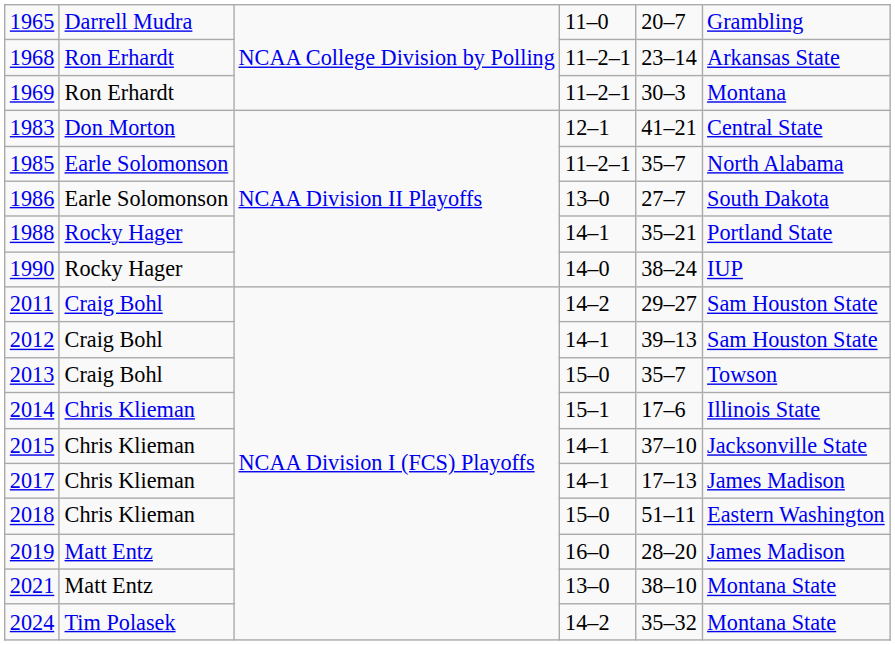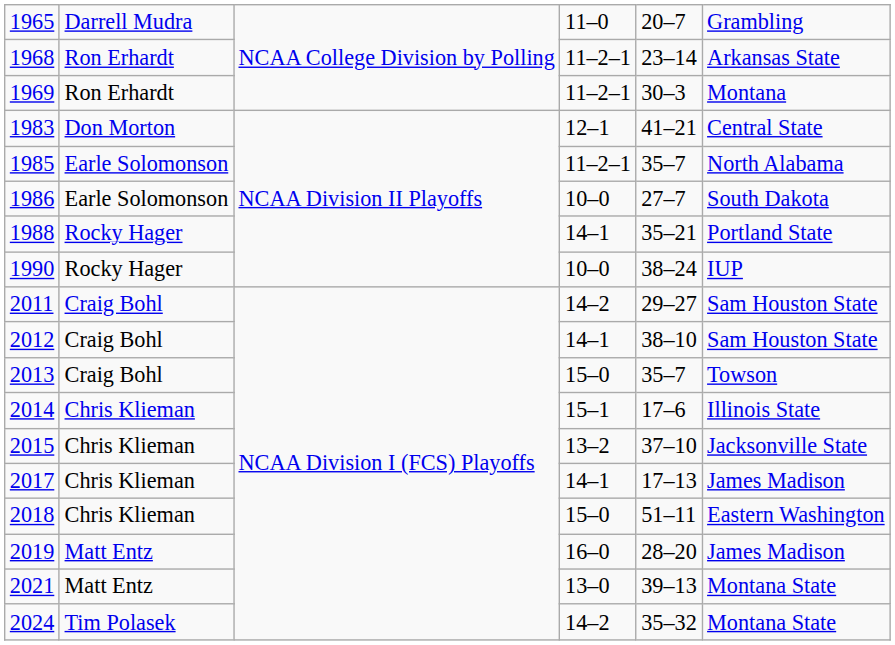 <table class="wikitable">
 <tr>
 <td><a href='#'>1965</a></td>
 <td><a href='#'>Darrell Mudra</a></td>
 <td rowspan=3><a href='#'>NCAA College Division by Polling</a></td>
 <td>11–0</td>
 <td>20–7</td>
 <td><a href='#'>Grambling</a></td>
 </tr>
 <tr>
 <td><a href='#'>1968</a></td>
 <td><a href='#'>Ron Erhardt</a></td>
 <td>11–2–1</td>
 <td>23–14</td>
 <td><a href='#'>Arkansas State</a></td>
 </tr>
 <tr>
 <td><a href='#'>1969</a></td>
 <td>Ron Erhardt</td>
 <td>11–2–1</td>
 <td>30–3</td>
 <td><a href='#'>Montana</a></td>
 </tr>
 <tr>
 <td><a href='#'>1983</a></td>
 <td><a href='#'>Don Morton</a></td>
 <td rowspan=5><a href='#'>NCAA Division II Playoffs</a></td>
 <td>12–1</td>
 <td>41–21</td>
 <td><a href='#'>Central State</a></td>
 </tr>
 <tr>
 <td><a href='#'>1985</a></td>
 <td><a href='#'>Earle Solomonson</a></td>
 <td>11–2–1</td>
 <td>35–7</td>
 <td><a href='#'>North Alabama</a></td>
 </tr>
 <tr>
 <td><a href='#'>1986</a></td>
 <td>Earle Solomonson</td>
-<td>13–0</td>
+<td>10–0</td>
 <td>27–7</td>
 <td><a href='#'>South Dakota</a></td>
 </tr>
 <tr>
 <td><a href='#'>1988</a></td>
 <td><a href='#'>Rocky Hager</a></td>
 <td>14–1</td>
 <td>35–21</td>
 <td><a href='#'>Portland State</a></td>
 </tr>
 <tr>
 <td><a href='#'>1990</a></td>
 <td>Rocky Hager</td>
-<td>14–0</td>
+<td>10–0</td>
 <td>38–24</td>
 <td><a href='#'>IUP</a></td>
 </tr>
 <tr>
 <td><a href='#'>2011</a></td>
 <td><a href='#'>Craig Bohl</a></td>
 <td rowspan="10"><a href='#'>NCAA Division I (FCS) Playoffs</a></td>
 <td>14–2</td>
 <td>29–27</td>
 <td><a href='#'>Sam Houston State</a></td>
 </tr>
 <tr>
 <td><a href='#'>2012</a></td>
 <td>Craig Bohl</td>
 <td>14–1</td>
-<td>39–13</td>
+<td>38–10</td>
 <td><a href='#'>Sam Houston State</a></td>
 </tr>
 <tr>
 <td><a href='#'>2013</a></td>
 <td>Craig Bohl</td>
 <td>15–0</td>
 <td>35–7</td>
 <td><a href='#'>Towson</a></td>
 </tr>
 <tr>
 <td><a href='#'>2014</a></td>
 <td><a href='#'>Chris Klieman</a></td>
 <td>15–1</td>
 <td>17–6</td>
 <td><a href='#'>Illinois State</a></td>
 </tr>
 <tr>
 <td><a href='#'>2015</a></td>
 <td>Chris Klieman</td>
-<td>14–1</td>
+<td>13–2</td>
 <td>37–10</td>
 <td><a href='#'>Jacksonville State</a></td>
 </tr>
 <tr>
 <td><a href='#'>2017</a></td>
 <td>Chris Klieman</td>
 <td>14–1</td>
 <td>17–13</td>
 <td><a href='#'>James Madison</a></td>
 </tr>
 <tr>
 <td><a href='#'>2018</a></td>
 <td>Chris Klieman</td>
 <td>15–0</td>
 <td>51–11</td>
 <td><a href='#'>Eastern Washington</a></td>
 </tr>
 <tr>
 <td><a href='#'>2019</a></td>
 <td><a href='#'>Matt Entz</a></td>
 <td>16–0</td>
 <td>28–20</td>
 <td><a href='#'>James Madison</a></td>
 </tr>
 <tr>
 <td><a href='#'>2021</a></td>
 <td>Matt Entz</td>
 <td>13–0</td>
-<td>38–10</td>
+<td>39–13</td>
 <td><a href='#'>Montana State</a></td>
 </tr>
 <tr>
 <td><a href='#'>2024</a></td>
 <td><a href='#'>Tim Polasek</a></td>
 <td>14–2</td>
 <td>35–32</td>
 <td><a href='#'>Montana State</a></td>
 </tr>
 </table>
